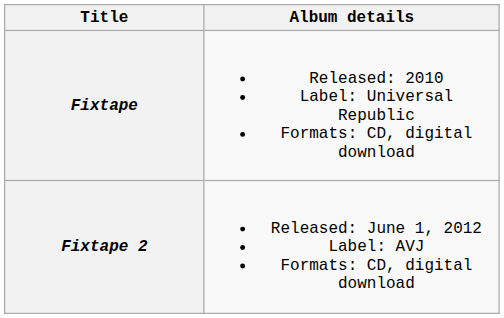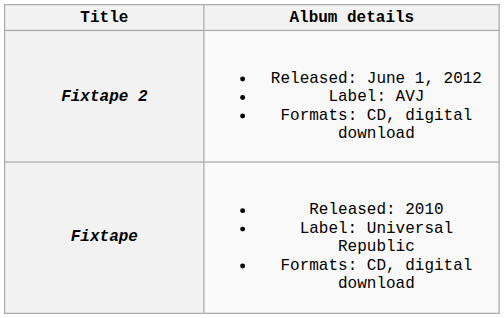 <table class="wikitable plainrowheaders" style="text-align:center;">
 <tr>
 <th scope="col" style="width:12em;">Title</th>
 <th scope="col" style="width:18em;">Album details</th>
 </tr>
 <tr>
+<th scope="row"><em>Fixtape 2</em></th>
+<td><br><ul><li>Released: June 1, 2012</li><li>Label: AVJ</li><li>Formats: CD, digital download</li></ul></td>
+</tr>
+<tr>
 <th scope="row"><em>Fixtape</em></th>
 <td><br><ul><li>Released: 2010</li><li>Label: Universal Republic</li><li>Formats: CD, digital download</li></ul></td>
 </tr>
-<tr>
-<th scope="row"><em>Fixtape 2</em></th>
-<td><br><ul><li>Released: June 1, 2012</li><li>Label: AVJ</li><li>Formats: CD, digital download</li></ul></td>
-</tr>
 </table>
